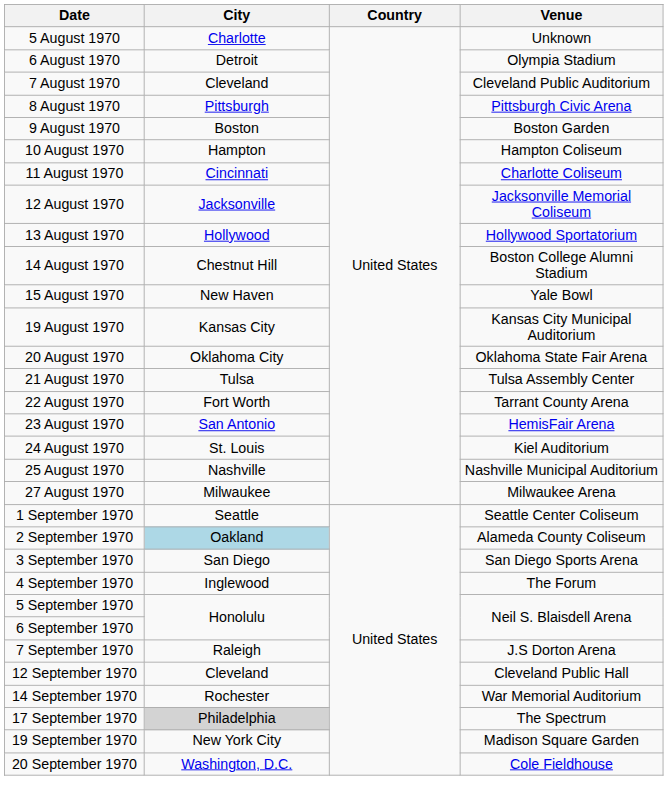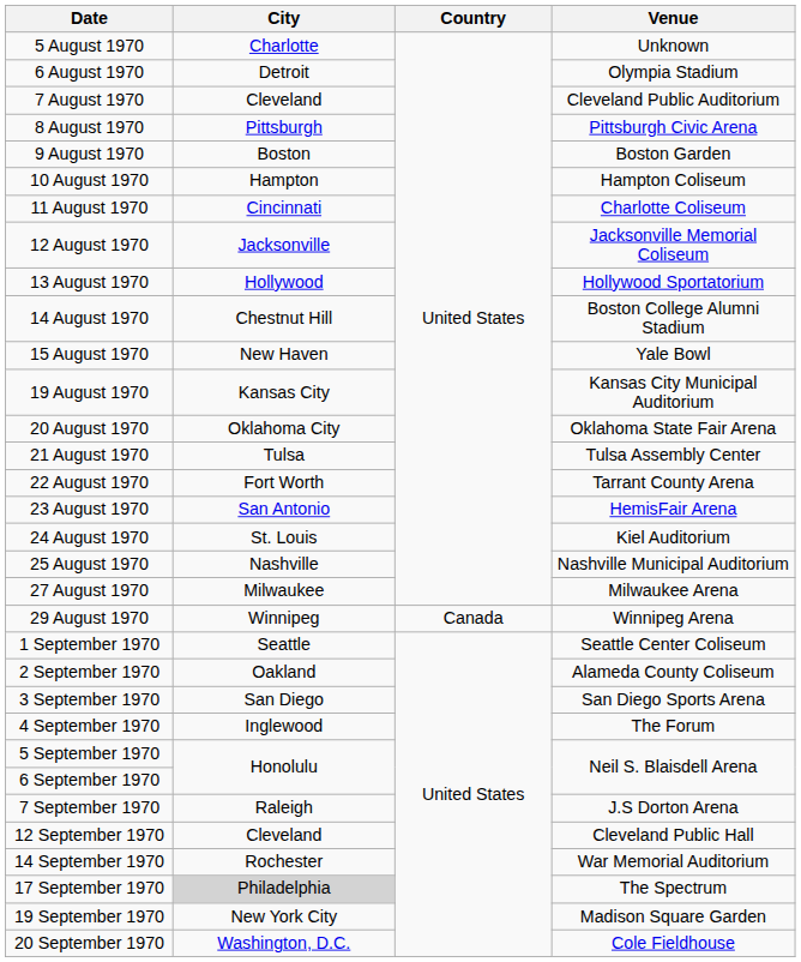 <table class="wikitable mw-collapsible mw-collapsed" style="text-align:center;">
 <tr>
 <th style="width:150px;">Date</th>
 <th style="width:200px;">City</th>
 <th style="width:140px;">Country</th>
 <th style="width:220px;">Venue</th>
 </tr>
 <tr>
 <td>5 August 1970</td>
 <td><a href='#'>Charlotte</a></td>
 <td rowspan="19">United States</td>
 <td>Unknown</td>
 </tr>
 <tr>
 <td>6 August 1970</td>
 <td>Detroit</td>
 <td>Olympia Stadium</td>
 </tr>
 <tr>
 <td>7 August 1970</td>
 <td>Cleveland</td>
 <td>Cleveland Public Auditorium</td>
 </tr>
 <tr>
 <td>8 August 1970</td>
 <td><a href='#'>Pittsburgh</a></td>
 <td><a href='#'>Pittsburgh Civic Arena</a></td>
 </tr>
 <tr>
 <td>9 August 1970</td>
 <td>Boston</td>
 <td>Boston Garden</td>
 </tr>
 <tr>
 <td>10 August 1970</td>
 <td>Hampton</td>
 <td>Hampton Coliseum</td>
 </tr>
 <tr>
 <td>11 August 1970</td>
 <td><a href='#'>Cincinnati</a></td>
 <td><a href='#'>Charlotte Coliseum</a></td>
 </tr>
 <tr>
 <td>12 August 1970</td>
 <td><a href='#'>Jacksonville</a></td>
 <td><a href='#'>Jacksonville Memorial Coliseum</a></td>
 </tr>
 <tr>
 <td>13 August 1970</td>
 <td><a href='#'>Hollywood</a></td>
 <td><a href='#'>Hollywood Sportatorium</a></td>
 </tr>
 <tr>
 <td>14 August 1970</td>
 <td>Chestnut Hill</td>
 <td>Boston College Alumni Stadium</td>
 </tr>
 <tr>
 <td>15 August 1970</td>
 <td>New Haven</td>
 <td>Yale Bowl</td>
 </tr>
 <tr>
 <td>19 August 1970</td>
 <td>Kansas City</td>
 <td>Kansas City Municipal Auditorium</td>
 </tr>
 <tr>
 <td>20 August 1970</td>
 <td>Oklahoma City</td>
 <td>Oklahoma State Fair Arena</td>
 </tr>
 <tr>
 <td>21 August 1970</td>
 <td>Tulsa</td>
 <td>Tulsa Assembly Center</td>
 </tr>
 <tr>
 <td>22 August 1970</td>
 <td>Fort Worth</td>
 <td>Tarrant County Arena</td>
 </tr>
 <tr>
 <td>23 August 1970</td>
 <td><a href='#'>San Antonio</a></td>
 <td><a href='#'>HemisFair Arena</a></td>
 </tr>
 <tr>
 <td>24 August 1970</td>
 <td>St. Louis</td>
 <td>Kiel Auditorium</td>
 </tr>
 <tr>
 <td>25 August 1970</td>
 <td>Nashville</td>
 <td>Nashville Municipal Auditorium</td>
 </tr>
 <tr>
 <td>27 August 1970</td>
 <td>Milwaukee</td>
 <td>Milwaukee Arena</td>
 </tr>
 <tr>
+<td>29 August 1970</td>
+<td>Winnipeg</td>
+<td>Canada</td>
+<td>Winnipeg Arena</td>
+</tr>
+<tr>
 <td>1 September 1970</td>
 <td>Seattle</td>
 <td rowspan="12">United States</td>
 <td>Seattle Center Coliseum</td>
 </tr>
 <tr>
 <td>2 September 1970</td>
-<td style="background: lightblue;">Oakland</td>
+<td>Oakland</td>
 <td>Alameda County Coliseum</td>
 </tr>
 <tr>
 <td>3 September 1970</td>
 <td>San Diego</td>
 <td>San Diego Sports Arena</td>
 </tr>
 <tr>
 <td>4 September 1970</td>
 <td>Inglewood</td>
 <td>The Forum</td>
 </tr>
 <tr>
 <td>5 September 1970</td>
 <td rowspan="2">Honolulu</td>
 <td rowspan="2">Neil S. Blaisdell Arena</td>
 </tr>
 <tr>
 <td>6 September 1970</td>
 </tr>
 <tr>
 <td>7 September 1970</td>
 <td>Raleigh</td>
 <td>J.S Dorton Arena</td>
 </tr>
 <tr>
 <td>12 September 1970</td>
 <td>Cleveland</td>
 <td>Cleveland Public Hall</td>
 </tr>
 <tr>
 <td>14 September 1970</td>
 <td>Rochester</td>
 <td>War Memorial Auditorium</td>
 </tr>
 <tr>
 <td>17 September 1970</td>
 <td style="background: lightgrey;">Philadelphia</td>
 <td>The Spectrum</td>
 </tr>
 <tr>
 <td>19 September 1970</td>
 <td>New York City</td>
 <td>Madison Square Garden</td>
 </tr>
 <tr>
 <td>20 September 1970</td>
 <td><a href='#'>Washington, D.C.</a></td>
 <td><a href='#'>Cole Fieldhouse</a></td>
 </tr>
 </table>
